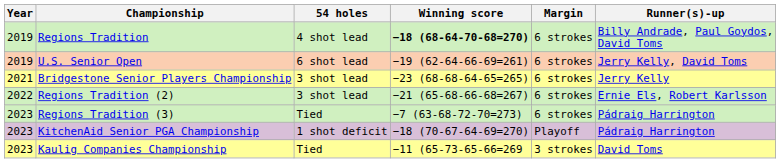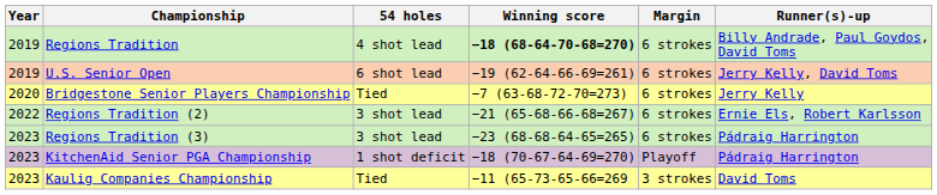 <table class="wikitable">
 <tr>
 <th>Year</th>
 <th>Championship</th>
 <th>54 holes</th>
 <th>Winning score</th>
 <th>Margin</th>
 <th>Runner(s)-up</th>
 </tr>
 <tr style="background:#D0F0C0;">
 <td>2019</td>
 <td><a href='#'>Regions Tradition</a></td>
 <td>4 shot lead</td>
 <td><strong>−18 (68-64-70-68=270)</strong></td>
 <td>6 strokes</td>
 <td> <a href='#'>Billy Andrade</a>,  <a href='#'>Paul Goydos</a>,<br> <a href='#'>David Toms</a></td>
 </tr>
 <tr style="background:#FBCEB1;">
 <td>2019</td>
 <td><a href='#'>U.S. Senior Open</a></td>
 <td>6 shot lead</td>
 <td>−19 (62-64-66-69=261)</td>
 <td>6 strokes</td>
 <td> <a href='#'>Jerry Kelly</a>,  <a href='#'>David Toms</a></td>
 </tr>
 <tr style="background:#FFFF99;">
-<td>2021</td>
+<td>2020</td>
 <td><a href='#'>Bridgestone Senior Players Championship</a></td>
-<td>3 shot lead</td>
-<td>−23 (68-68-64-65=265)</td>
+<td>Tied</td>
+<td>−7 (63-68-72-70=273)</td>
 <td>6 strokes</td>
 <td> <a href='#'>Jerry Kelly</a></td>
 </tr>
 <tr style="background:#D0F0C0;">
 <td>2022</td>
 <td><a href='#'>Regions Tradition</a> (2)</td>
 <td>3 shot lead</td>
 <td>−21 (65-68-66-68=267)</td>
 <td>6 strokes</td>
 <td> <a href='#'>Ernie Els</a>,  <a href='#'>Robert Karlsson</a></td>
 </tr>
 <tr style="background:#D0F0C0;">
 <td>2023</td>
 <td><a href='#'>Regions Tradition</a> (3)</td>
-<td>Tied</td>
-<td>−7 (63-68-72-70=273)</td>
+<td>3 shot lead</td>
+<td>−23 (68-68-64-65=265)</td>
 <td>6 strokes</td>
 <td> <a href='#'>Pádraig Harrington</a></td>
 </tr>
 <tr style="background:thistle;">
 <td>2023</td>
 <td><a href='#'>KitchenAid Senior PGA Championship</a></td>
 <td>1 shot deficit</td>
 <td>−18 (70-67-64-69=270)</td>
 <td>Playoff</td>
 <td> <a href='#'>Pádraig Harrington</a></td>
 </tr>
 <tr style="background:#FFFF99;">
 <td>2023</td>
 <td><a href='#'>Kaulig Companies Championship</a></td>
 <td>Tied</td>
 <td>−11 (65-73-65-66=269</td>
 <td>3 strokes</td>
 <td> <a href='#'>David Toms</a></td>
 </tr>
 </table>
